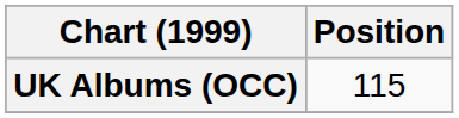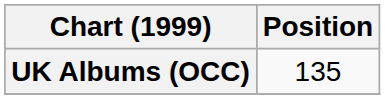 <table class="wikitable plainrowheaders" style="text-align:center">
 <tr>
 <th scope="col">Chart (1999)</th>
 <th scope="col">Position</th>
 </tr>
 <tr>
 <th scope="row">UK Albums (OCC)</th>
-<td align="center">115</td>
+<td align="center">135</td>
 </tr>
 <tr>
 </tr>
 </table>
